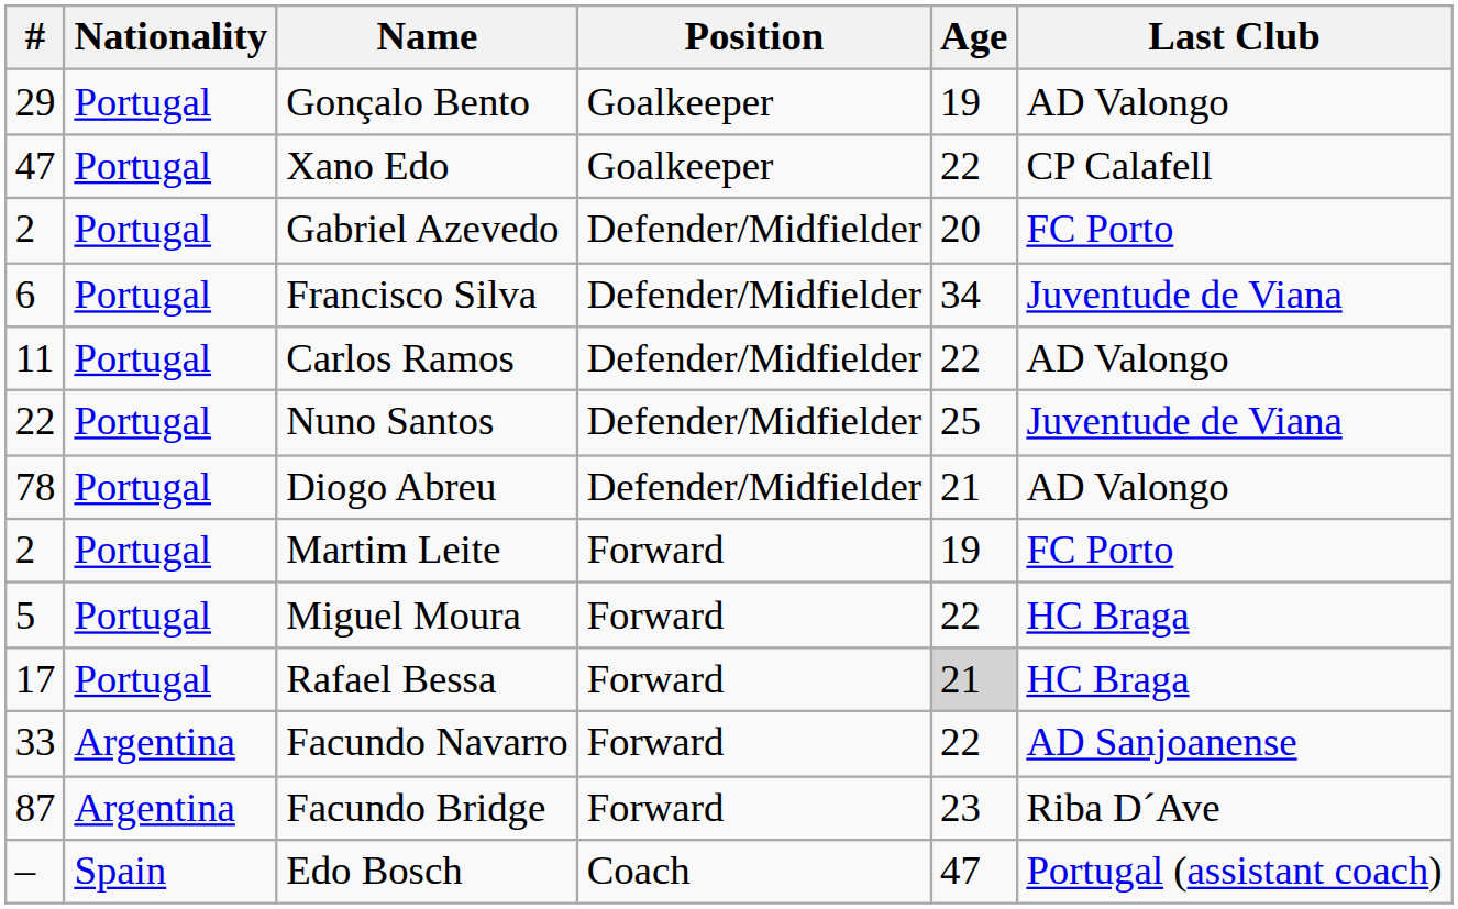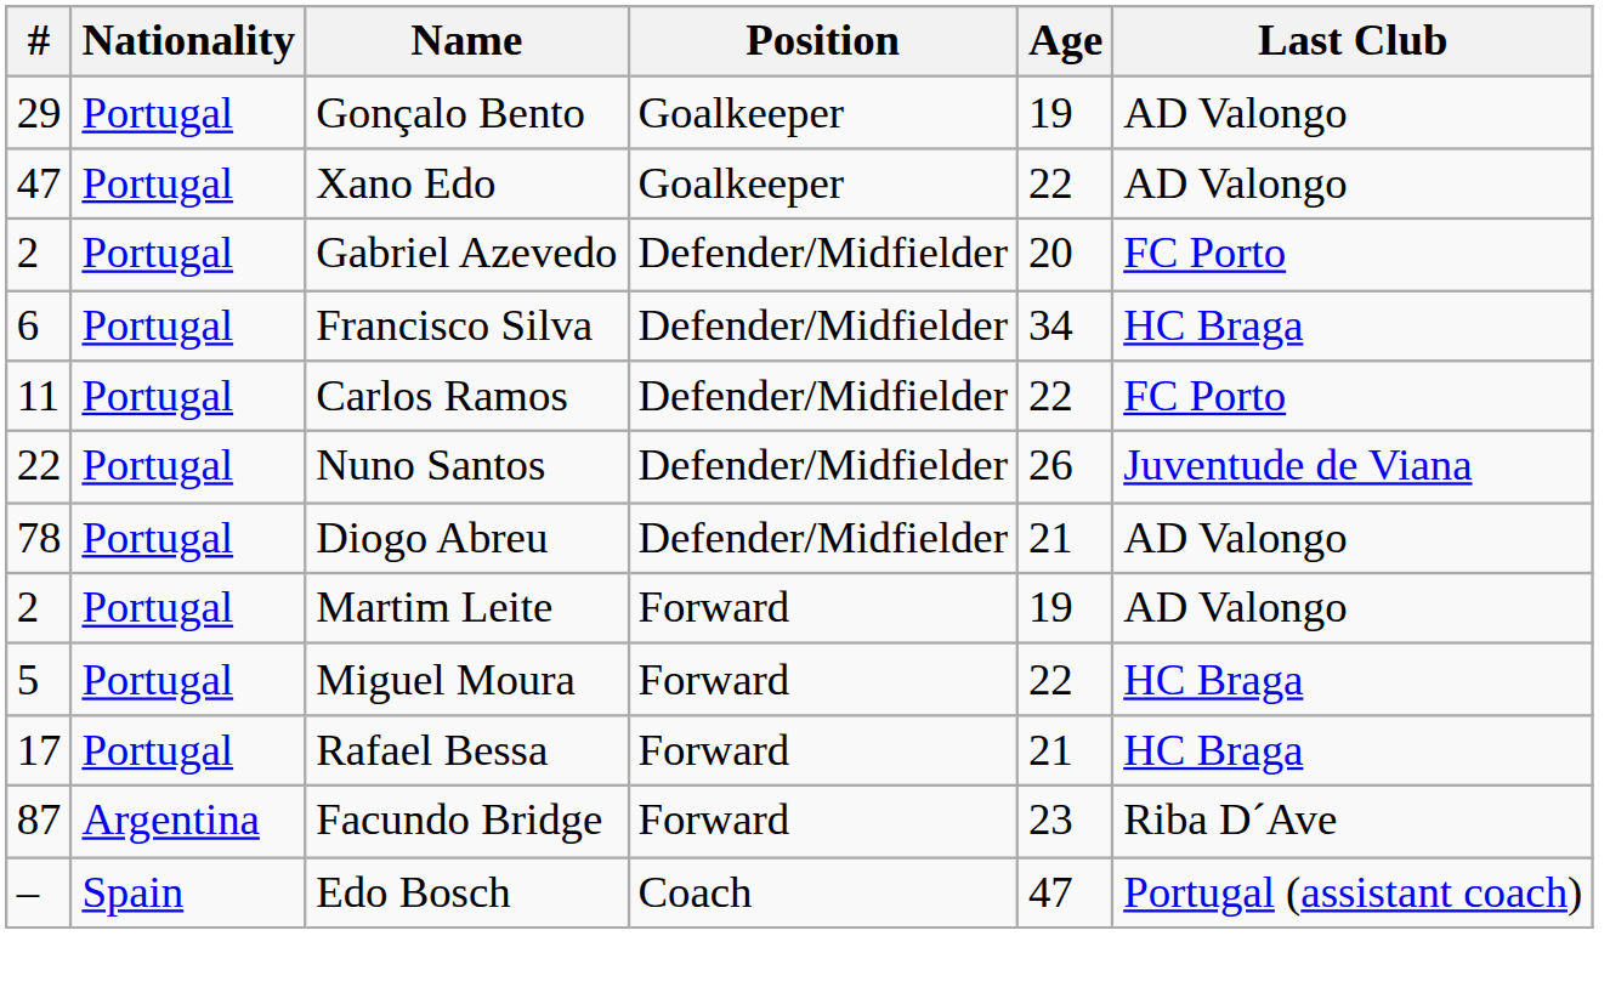 <table class="wikitable">
 <tr>
 <th>#</th>
 <th>Nationality</th>
 <th>Name</th>
 <th>Position</th>
 <th>Age</th>
 <th>Last Club</th>
 </tr>
 <tr>
 <td>29</td>
 <td> <a href='#'>Portugal</a></td>
 <td>Gonçalo Bento</td>
 <td>Goalkeeper</td>
 <td>19</td>
 <td>AD Valongo</td>
 </tr>
 <tr>
 <td>47</td>
 <td> <a href='#'>Portugal</a></td>
 <td>Xano Edo</td>
 <td>Goalkeeper</td>
 <td>22</td>
-<td>CP Calafell</td>
+<td>AD Valongo</td>
 </tr>
 <tr>
 <td>2</td>
 <td> <a href='#'>Portugal</a></td>
 <td>Gabriel Azevedo</td>
 <td>Defender/Midfielder</td>
 <td>20</td>
 <td><a href='#'>FC Porto</a></td>
 </tr>
 <tr>
 <td>6</td>
 <td> <a href='#'>Portugal</a></td>
 <td>Francisco Silva</td>
 <td>Defender/Midfielder</td>
 <td>34</td>
-<td><a href='#'>Juventude de Viana</a></td>
+<td><a href='#'>HC Braga</a></td>
 </tr>
 <tr>
 <td>11</td>
 <td> <a href='#'>Portugal</a></td>
 <td>Carlos Ramos</td>
 <td>Defender/Midfielder</td>
 <td>22</td>
-<td>AD Valongo</td>
+<td><a href='#'>FC Porto</a></td>
 </tr>
 <tr>
 <td>22</td>
 <td> <a href='#'>Portugal</a></td>
 <td>Nuno Santos</td>
 <td>Defender/Midfielder</td>
-<td>25</td>
+<td>26</td>
 <td><a href='#'>Juventude de Viana</a></td>
 </tr>
 <tr>
 <td>78</td>
 <td> <a href='#'>Portugal</a></td>
 <td>Diogo Abreu</td>
 <td>Defender/Midfielder</td>
 <td>21</td>
 <td>AD Valongo</td>
 </tr>
 <tr>
 <td>2</td>
 <td> <a href='#'>Portugal</a></td>
 <td>Martim Leite</td>
 <td>Forward</td>
 <td>19</td>
-<td><a href='#'>FC Porto</a></td>
+<td>AD Valongo</td>
 </tr>
 <tr>
 <td>5</td>
 <td> <a href='#'>Portugal</a></td>
 <td>Miguel Moura</td>
 <td>Forward</td>
 <td>22</td>
 <td><a href='#'>HC Braga</a></td>
 </tr>
 <tr>
 <td>17</td>
 <td> <a href='#'>Portugal</a></td>
 <td>Rafael Bessa</td>
 <td>Forward</td>
-<td style="background: lightgrey;">21</td>
+<td>21</td>
 <td><a href='#'>HC Braga</a></td>
-</tr>
-<tr>
-<td>33</td>
-<td> <a href='#'>Argentina</a></td>
-<td>Facundo Navarro</td>
-<td>Forward</td>
-<td>22</td>
-<td><a href='#'>AD Sanjoanense</a></td>
 </tr>
 <tr>
 <td>87</td>
 <td> <a href='#'>Argentina</a></td>
 <td>Facundo Bridge</td>
 <td>Forward</td>
 <td>23</td>
 <td>Riba D´Ave</td>
 </tr>
 <tr>
 <td>–</td>
 <td> <a href='#'>Spain</a></td>
 <td>Edo Bosch</td>
 <td>Coach</td>
 <td>47</td>
 <td><a href='#'>Portugal</a> (<a href='#'>assistant coach</a>)</td>
 </tr>
 </table>
